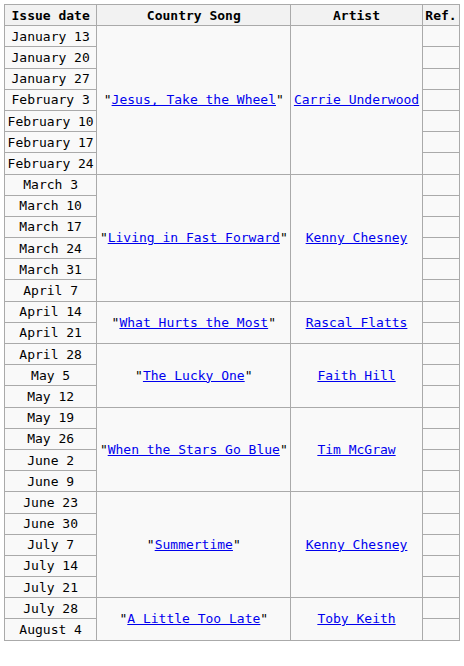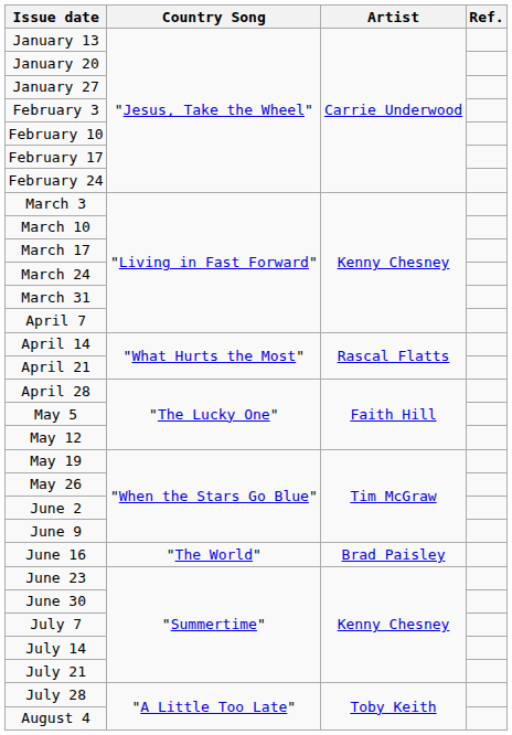 <table class="wikitable">
 <tr>
 <th>Issue date</th>
 <th>Country Song</th>
 <th>Artist</th>
 <th>Ref.</th>
 </tr>
 <tr>
 </tr>
 <tr>
 <td align="center">January 13</td>
 <td align="center" rowspan="7">"<a href='#'>Jesus, Take the Wheel</a>"</td>
 <td align="center" rowspan="7"><a href='#'>Carrie Underwood</a></td>
 <td></td>
 </tr>
 <tr>
 <td align="center">January 20</td>
 <td></td>
 </tr>
 <tr>
 <td align="center">January 27</td>
 <td></td>
 </tr>
 <tr>
 <td align="center">February 3</td>
 <td></td>
 </tr>
 <tr>
 <td align="center">February 10</td>
 <td></td>
 </tr>
 <tr>
 <td align="center">February 17</td>
 <td></td>
 </tr>
 <tr>
 <td align="center">February 24</td>
 <td></td>
 </tr>
 <tr>
 <td align="center">March 3</td>
 <td align="center" rowspan="6">"<a href='#'>Living in Fast Forward</a>"</td>
 <td align="center" rowspan="6"><a href='#'>Kenny Chesney</a></td>
 <td></td>
 </tr>
 <tr>
 <td align="center">March 10</td>
 <td></td>
 </tr>
 <tr>
 <td align="center">March 17</td>
 <td></td>
 </tr>
 <tr>
 <td align="center">March 24</td>
 <td></td>
 </tr>
 <tr>
 <td align="center">March 31</td>
 <td></td>
 </tr>
 <tr>
 <td align="center">April 7</td>
 <td></td>
 </tr>
 <tr>
 <td align="center">April 14</td>
 <td align="center" rowspan="2">"<a href='#'>What Hurts the Most</a>"</td>
 <td align="center" rowspan="2"><a href='#'>Rascal Flatts</a></td>
 <td></td>
 </tr>
 <tr>
 <td align="center">April 21</td>
 <td></td>
 </tr>
 <tr>
 <td align="center">April 28</td>
 <td align="center" rowspan="3">"<a href='#'>The Lucky One</a>"</td>
 <td align="center" rowspan="3"><a href='#'>Faith Hill</a></td>
 <td></td>
 </tr>
 <tr>
 <td align="center">May 5</td>
 <td></td>
 </tr>
 <tr>
 <td align="center">May 12</td>
 <td></td>
 </tr>
 <tr>
 <td align="center">May 19</td>
 <td align="center" rowspan="4">"<a href='#'>When the Stars Go Blue</a>"</td>
 <td align="center" rowspan="4"><a href='#'>Tim McGraw</a></td>
 <td></td>
 </tr>
 <tr>
 <td align="center">May 26</td>
 <td></td>
 </tr>
 <tr>
 <td align="center">June 2</td>
 <td></td>
 </tr>
 <tr>
 <td align="center">June 9</td>
 <td></td>
 </tr>
 <tr>
+<td align="center">June 16</td>
+<td align="center">"<a href='#'>The World</a>"</td>
+<td align="center"><a href='#'>Brad Paisley</a></td>
+<td></td>
+</tr>
+<tr>
 <td align="center">June 23</td>
 <td align="center" rowspan="5">"<a href='#'>Summertime</a>"</td>
 <td align="center" rowspan="5"><a href='#'>Kenny Chesney</a></td>
 <td></td>
 </tr>
 <tr>
 <td align="center">June 30</td>
 <td></td>
 </tr>
 <tr>
 <td align="center">July 7</td>
 <td></td>
 </tr>
 <tr>
 <td align="center">July 14</td>
 <td></td>
 </tr>
 <tr>
 <td align="center">July 21</td>
 <td></td>
 </tr>
 <tr>
 <td align="center">July 28</td>
 <td align="center" rowspan="2">"<a href='#'>A Little Too Late</a>"</td>
 <td align="center" rowspan="2"><a href='#'>Toby Keith</a></td>
 <td></td>
 </tr>
 <tr>
 <td align="center">August 4</td>
 <td></td>
 </tr>
 </table>
